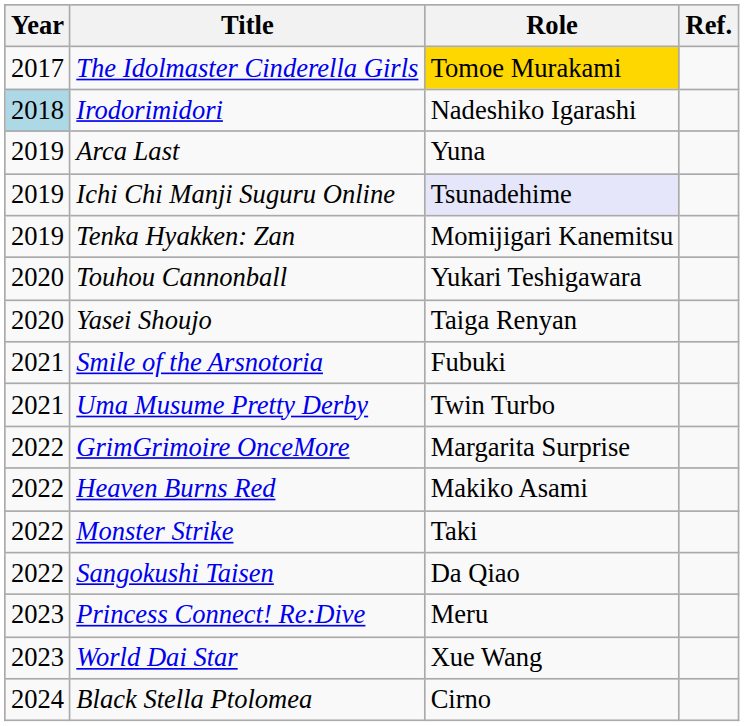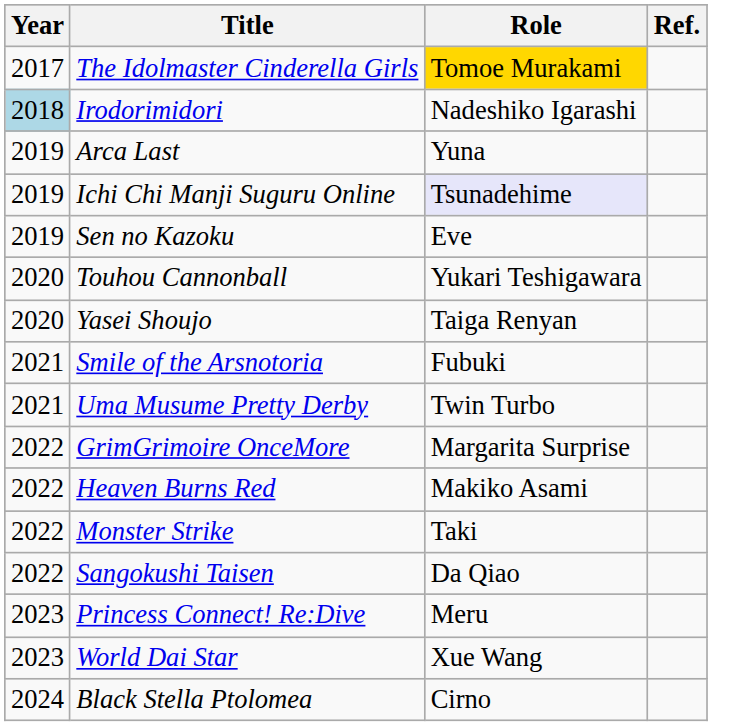 <table class="wikitable sortable plainrowheaders">
 <tr>
 <th scope="col">Year</th>
 <th scope="col">Title</th>
 <th scope="col">Role</th>
 <th scope="col" class="unsortable">Ref.</th>
 </tr>
 <tr>
 <td>2017</td>
 <td><em><a href='#'>The Idolmaster Cinderella Girls</a></em></td>
 <td style="background: gold;">Tomoe Murakami</td>
 <td></td>
 </tr>
 <tr>
 <td style="background: lightblue;">2018</td>
 <td><em><a href='#'>Irodorimidori</a></em></td>
 <td>Nadeshiko Igarashi</td>
 <td></td>
 </tr>
 <tr>
 <td>2019</td>
 <td><em>Arca Last</em></td>
 <td>Yuna</td>
 <td></td>
 </tr>
 <tr>
 <td>2019</td>
 <td><em>Ichi Chi Manji Suguru Online</em></td>
 <td style="background: lavender;">Tsunadehime</td>
 <td></td>
 </tr>
 <tr>
 <td>2019</td>
-<td><em>Tenka Hyakken: Zan</em></td>
-<td>Momijigari Kanemitsu</td>
+<td><em>Sen no Kazoku</em></td>
+<td>Eve</td>
 <td></td>
 </tr>
 <tr>
 <td>2020</td>
 <td><em>Touhou Cannonball</em></td>
 <td>Yukari Teshigawara</td>
 <td></td>
 </tr>
 <tr>
 <td>2020</td>
 <td><em>Yasei Shoujo</em></td>
 <td>Taiga Renyan</td>
 <td></td>
 </tr>
 <tr>
 <td>2021</td>
 <td><em><a href='#'>Smile of the Arsnotoria</a></em></td>
 <td>Fubuki</td>
 <td></td>
 </tr>
 <tr>
 <td>2021</td>
 <td><em><a href='#'>Uma Musume Pretty Derby</a></em></td>
 <td>Twin Turbo</td>
 <td></td>
 </tr>
 <tr>
 <td>2022</td>
 <td><em><a href='#'>GrimGrimoire OnceMore</a></em></td>
 <td>Margarita Surprise</td>
 <td></td>
 </tr>
 <tr>
 <td>2022</td>
 <td><em><a href='#'>Heaven Burns Red</a></em></td>
 <td>Makiko Asami</td>
 <td></td>
 </tr>
 <tr>
 <td>2022</td>
 <td><em><a href='#'>Monster Strike</a></em></td>
 <td>Taki</td>
 <td></td>
 </tr>
 <tr>
 <td>2022</td>
 <td><em><a href='#'>Sangokushi Taisen</a></em></td>
 <td>Da Qiao</td>
 <td></td>
 </tr>
 <tr>
 <td>2023</td>
 <td><em><a href='#'>Princess Connect! Re:Dive</a></em></td>
 <td>Meru</td>
 <td></td>
 </tr>
 <tr>
 <td>2023</td>
 <td><em><a href='#'>World Dai Star</a></em></td>
 <td>Xue Wang</td>
 <td></td>
 </tr>
 <tr>
 <td>2024</td>
 <td><em>Black Stella Ptolomea</em></td>
 <td>Cirno</td>
 <td></td>
 </tr>
 </table>
